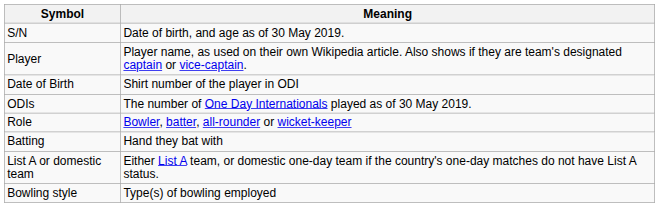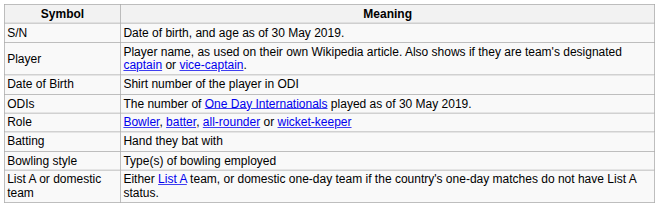 <table class="wikitable"  style="float:left margin-left: 10px;">
 <tr>
 <th>Symbol</th>
 <th class="unsortable">Meaning</th>
 </tr>
 <tr>
 <td>S/N</td>
 <td>Date of birth, and age as of 30 May 2019.</td>
 </tr>
 <tr>
 <td>Player</td>
 <td>Player name, as used on their own Wikipedia article. Also shows if they are team's designated <a href='#'>captain</a> or <a href='#'>vice-captain</a>.</td>
 </tr>
 <tr>
 <td>Date of Birth</td>
 <td>Shirt number of the player in ODI</td>
 </tr>
 <tr>
 <td>ODIs</td>
 <td>The number of <a href='#'>One Day Internationals</a> played as of 30 May 2019.</td>
 </tr>
 <tr>
 <td>Role</td>
 <td><a href='#'>Bowler</a>, <a href='#'>batter</a>, <a href='#'>all-rounder</a> or <a href='#'>wicket-keeper</a></td>
 </tr>
 <tr>
 <td>Batting</td>
 <td>Hand they bat with</td>
 </tr>
 <tr>
+<td>Bowling style</td>
+<td>Type(s) of bowling employed</td>
+</tr>
+<tr>
 <td>List A or domestic team</td>
 <td>Either <a href='#'>List A</a> team, or domestic one-day team if the country's one-day matches do not have List A status.</td>
 </tr>
-<tr>
-<td>Bowling style</td>
-<td>Type(s) of bowling employed</td>
-</tr>
 </table>
